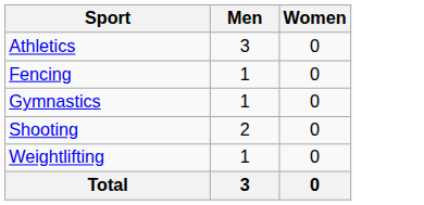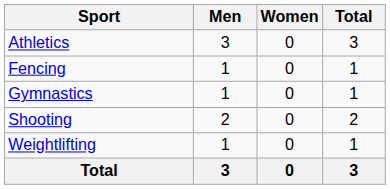 <table class="wikitable sortable" style=text-align:center>
 <tr>
 <th width=180>Sport</th>
 <th width=55>Men</th>
 <th width=55>Women</th>
+<th width=55>Total</th>
 </tr>
 <tr>
 <td align=left><a href='#'>Athletics</a></td>
 <td>3</td>
 <td>0</td>
+<td>3</td>
 </tr>
 <tr>
 <td align=left><a href='#'>Fencing</a></td>
 <td>1</td>
 <td>0</td>
+<td>1</td>
 </tr>
 <tr>
 <td align=left><a href='#'>Gymnastics</a></td>
 <td>1</td>
 <td>0</td>
+<td>1</td>
 </tr>
 <tr>
 <td align=left><a href='#'>Shooting</a></td>
 <td>2</td>
 <td>0</td>
+<td>2</td>
 </tr>
 <tr>
 <td align=left><a href='#'>Weightlifting</a></td>
 <td>1</td>
 <td>0</td>
+<td>1</td>
 </tr>
 <tr>
 <th>Total</th>
 <th>3</th>
 <th>0</th>
+<th>3</th>
 </tr>
 </table>
